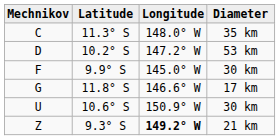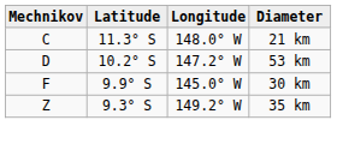 <table class="wikitable">
 <tr>
 <th width="25%" style="background:#eeeeee;">Mechnikov</th>
 <th width="25%" style="background:#eeeeee;">Latitude</th>
 <th width="25%" style="background:#eeeeee;">Longitude</th>
 <th width="25%" style="background:#eeeeee;">Diameter</th>
 </tr>
 <tr>
 <td align="center">C</td>
 <td align="center">11.3° S</td>
 <td align="center">148.0° W</td>
-<td align="center">35 km</td>
+<td align="center">21 km</td>
 </tr>
 <tr>
 <td align="center">D</td>
 <td align="center">10.2° S</td>
 <td align="center">147.2° W</td>
 <td align="center">53 km</td>
 </tr>
 <tr>
 <td align="center">F</td>
 <td align="center">9.9° S</td>
 <td align="center">145.0° W</td>
 <td align="center">30 km</td>
 </tr>
 <tr>
-<td align="center">G</td>
-<td align="center">11.8° S</td>
-<td align="center">146.6° W</td>
-<td align="center">17 km</td>
-</tr>
-<tr>
-<td align="center">U</td>
-<td align="center">10.6° S</td>
-<td align="center">150.9° W</td>
-<td align="center">30 km</td>
-</tr>
-<tr>
 <td align="center">Z</td>
 <td align="center">9.3° S</td>
-<td align="center"><strong>149.2° W</strong></td>
-<td align="center">21 km</td>
+<td align="center">149.2° W</td>
+<td align="center">35 km</td>
 </tr>
 </table>
